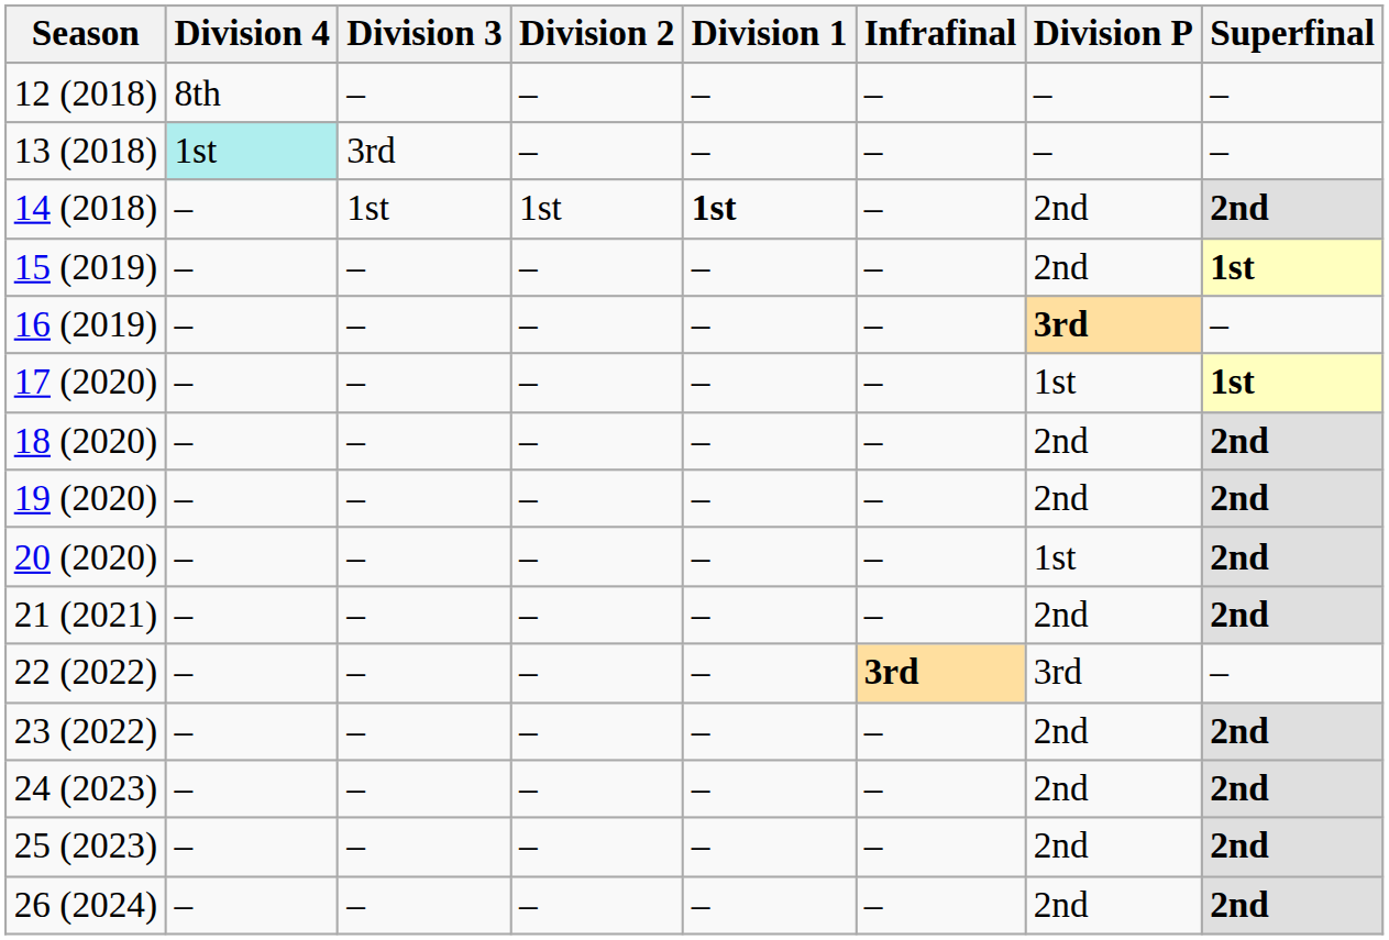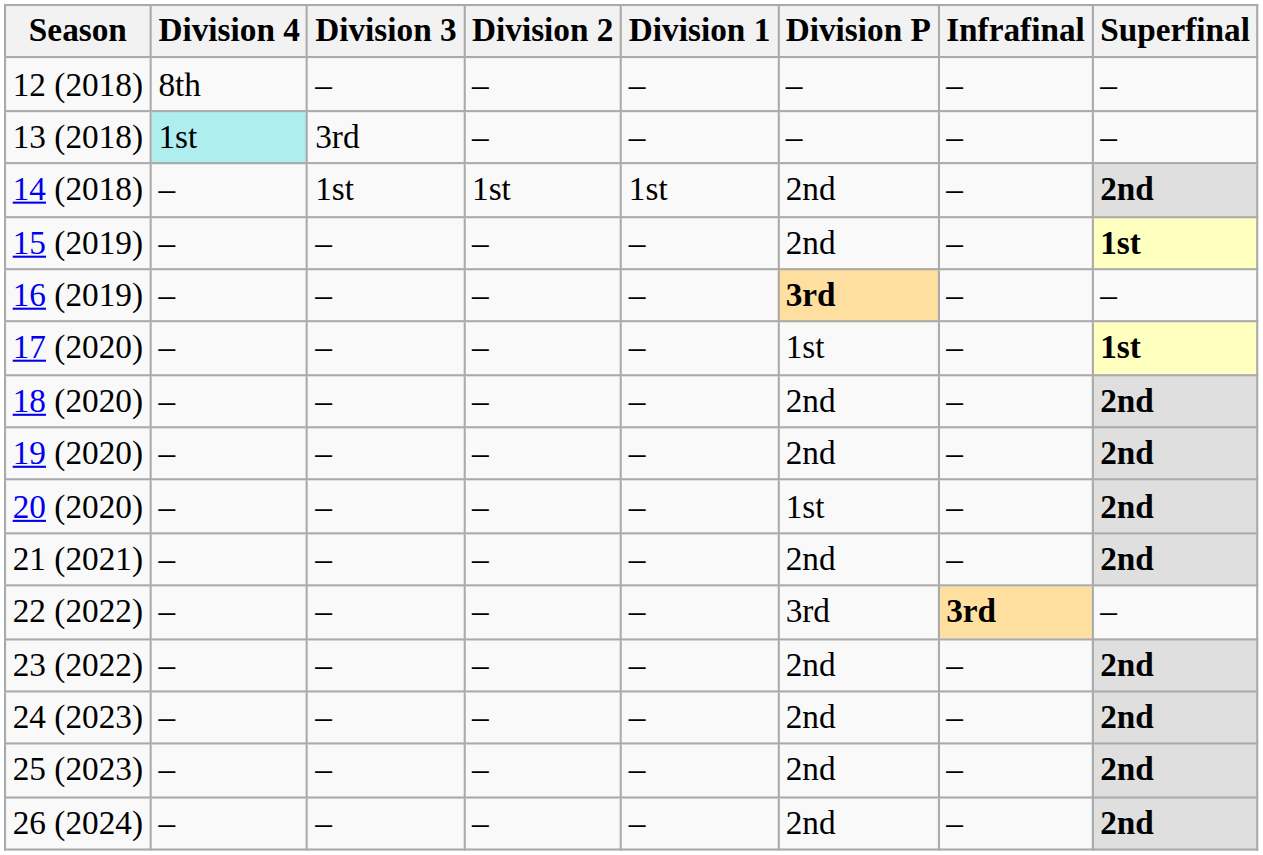 <table class="wikitable">
 <tr>
 <th>Season</th>
 <th>Division 4</th>
 <th>Division 3</th>
 <th>Division 2</th>
 <th>Division 1</th>
+<th>Division P</th>
 <th>Infrafinal</th>
-<th>Division P</th>
 <th>Superfinal</th>
 </tr>
 <tr>
 <td>12 (2018)</td>
 <td>8th</td>
 <td>–</td>
 <td>–</td>
 <td>–</td>
 <td>–</td>
 <td>–</td>
 <td>–</td>
 </tr>
 <tr>
 <td>13 (2018)</td>
 <td style="background: paleturquoise;">1st</td>
 <td>3rd</td>
 <td>–</td>
 <td>–</td>
 <td>–</td>
 <td>–</td>
 <td>–</td>
 </tr>
 <tr>
 <td><a href='#'>14</a> (2018)</td>
 <td>–</td>
 <td>1st</td>
 <td>1st</td>
-<td><strong>1st</strong></td>
+<td>1st</td>
+<td>2nd</td>
 <td>–</td>
-<td>2nd</td>
 <td style="background:#DFDFDF;"><strong>2nd</strong></td>
 </tr>
 <tr>
 <td><a href='#'>15</a> (2019)</td>
 <td>–</td>
 <td>–</td>
 <td>–</td>
 <td>–</td>
+<td>2nd</td>
 <td>–</td>
-<td>2nd</td>
 <td style="background:#FFFFBF;"><strong>1st</strong></td>
 </tr>
 <tr>
 <td><a href='#'>16</a> (2019)</td>
 <td>–</td>
 <td>–</td>
 <td>–</td>
 <td>–</td>
+<td style="background:#FFDF9F;"><strong>3rd</strong></td>
 <td>–</td>
-<td style="background:#FFDF9F;"><strong>3rd</strong></td>
 <td>–</td>
 </tr>
 <tr>
 <td><a href='#'>17</a> (2020)</td>
 <td>–</td>
 <td>–</td>
 <td>–</td>
 <td>–</td>
+<td>1st</td>
 <td>–</td>
-<td>1st</td>
 <td style="background:#FFFFBF;"><strong>1st</strong></td>
 </tr>
 <tr>
 <td><a href='#'>18</a> (2020)</td>
 <td>–</td>
 <td>–</td>
 <td>–</td>
 <td>–</td>
+<td>2nd</td>
 <td>–</td>
-<td>2nd</td>
 <td style="background:#DFDFDF;"><strong>2nd</strong></td>
 </tr>
 <tr>
 <td><a href='#'>19</a> (2020)</td>
 <td>–</td>
 <td>–</td>
 <td>–</td>
 <td>–</td>
+<td>2nd</td>
 <td>–</td>
-<td>2nd</td>
 <td style="background:#DFDFDF;"><strong>2nd</strong></td>
 </tr>
 <tr>
 <td><a href='#'>20</a> (2020)</td>
 <td>–</td>
 <td>–</td>
 <td>–</td>
 <td>–</td>
+<td>1st</td>
 <td>–</td>
-<td>1st</td>
 <td style="background:#DFDFDF;"><strong>2nd</strong></td>
 </tr>
 <tr>
 <td>21 (2021)</td>
 <td>–</td>
 <td>–</td>
 <td>–</td>
 <td>–</td>
+<td>2nd</td>
 <td>–</td>
-<td>2nd</td>
 <td style="background:#DFDFDF;"><strong>2nd</strong></td>
 </tr>
 <tr>
 <td>22 (2022)</td>
 <td>–</td>
 <td>–</td>
 <td>–</td>
 <td>–</td>
+<td>3rd</td>
 <td style="background:#FFDF9F;"><strong>3rd</strong></td>
-<td>3rd</td>
 <td>–</td>
 </tr>
 <tr>
 <td>23 (2022)</td>
 <td>–</td>
 <td>–</td>
 <td>–</td>
 <td>–</td>
+<td>2nd</td>
 <td>–</td>
-<td>2nd</td>
 <td style="background:#DFDFDF;"><strong>2nd</strong></td>
 </tr>
 <tr>
 <td>24 (2023)</td>
 <td>–</td>
 <td>–</td>
 <td>–</td>
 <td>–</td>
+<td>2nd</td>
 <td>–</td>
-<td>2nd</td>
 <td style="background:#DFDFDF;"><strong>2nd</strong></td>
 </tr>
 <tr>
 <td>25 (2023)</td>
 <td>–</td>
 <td>–</td>
 <td>–</td>
 <td>–</td>
+<td>2nd</td>
 <td>–</td>
-<td>2nd</td>
 <td style="background:#DFDFDF;"><strong>2nd</strong></td>
 </tr>
 <tr>
 <td>26 (2024)</td>
 <td>–</td>
 <td>–</td>
 <td>–</td>
 <td>–</td>
+<td>2nd</td>
 <td>–</td>
-<td>2nd</td>
 <td style="background:#DFDFDF;"><strong>2nd</strong></td>
 </tr>
 </table>
